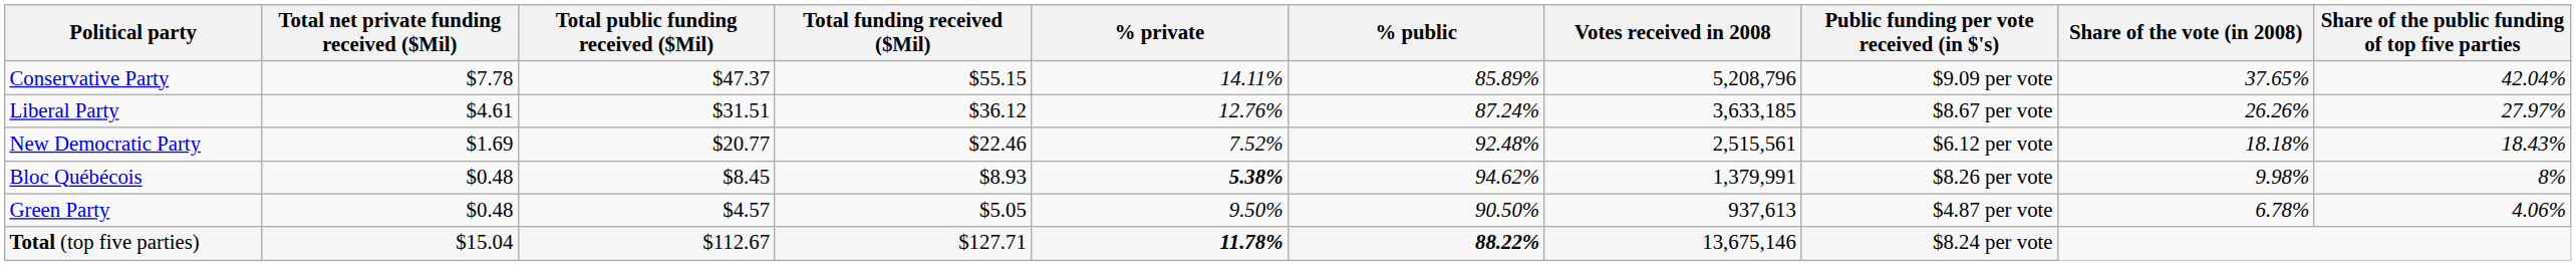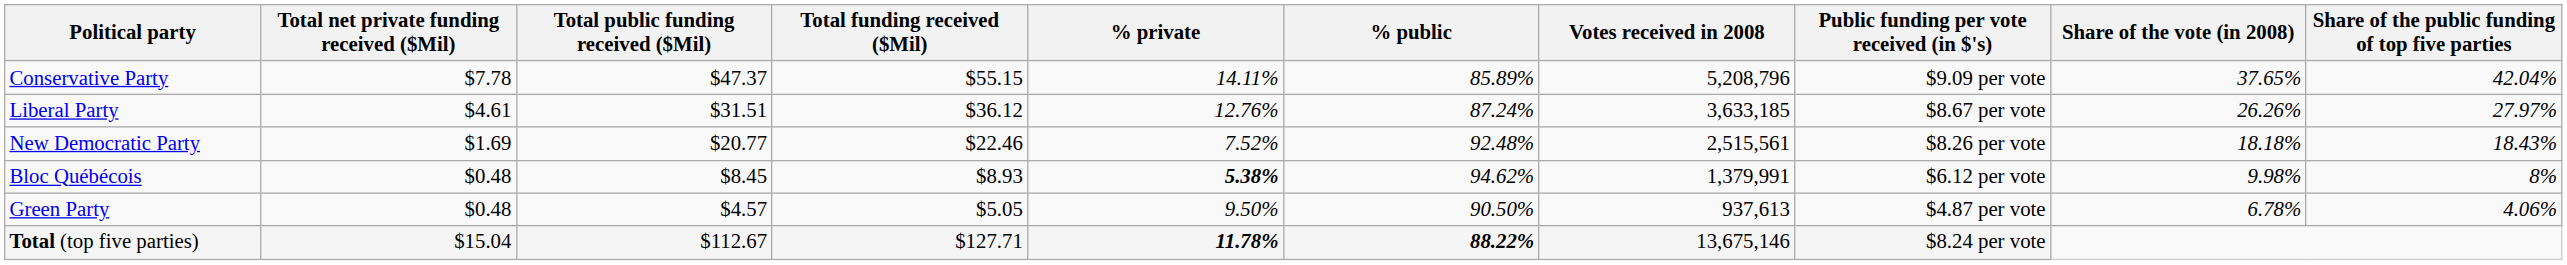 <table class="wikitable" bgcolor="#cccccc" style="border:1px solid #cccccc; text-align: right">
 <tr style="text-align:center">
 <th>Political party</th>
 <th width="10%">Total net private funding received ($Mil)</th>
 <th width="10%">Total public funding received ($Mil)</th>
 <th width="10%">Total funding received ($Mil)</th>
 <th width="10%">% private</th>
 <th width="10%">% public</th>
 <th width="10%">Votes received in 2008</th>
 <th width="10%">Public funding per vote received (in $'s)</th>
 <th width="10%">Share of the vote (in 2008)</th>
 <th width="10%">Share of the public funding of top five parties</th>
 </tr>
 <tr>
 <td align="left"><a href='#'>Conservative Party</a></td>
 <td>$7.78</td>
 <td>$47.37</td>
 <td>$55.15</td>
 <td><em>14.11%</em></td>
 <td><em>85.89%</em></td>
 <td>5,208,796</td>
 <td>$9.09 per vote</td>
 <td><em>37.65%</em></td>
 <td><em>42.04%</em></td>
 </tr>
 <tr>
 <td align="left"><a href='#'>Liberal Party</a></td>
 <td>$4.61</td>
 <td>$31.51</td>
 <td>$36.12</td>
 <td><em>12.76%</em></td>
 <td><em>87.24%</em></td>
 <td>3,633,185</td>
 <td>$8.67 per vote</td>
 <td><em>26.26%</em></td>
 <td><em>27.97%</em></td>
 </tr>
 <tr>
 <td align="left"><a href='#'>New Democratic Party</a></td>
 <td>$1.69</td>
 <td>$20.77</td>
 <td>$22.46</td>
 <td><em>7.52%</em></td>
 <td><em>92.48%</em></td>
 <td>2,515,561</td>
-<td>$6.12 per vote</td>
+<td>$8.26 per vote</td>
 <td><em>18.18%</em></td>
 <td><em>18.43%</em></td>
 </tr>
 <tr>
 <td align="left"><a href='#'>Bloc Québécois</a></td>
 <td>$0.48</td>
 <td>$8.45</td>
 <td>$8.93</td>
 <td><strong><em>5.38%</em></strong></td>
 <td><em>94.62%</em></td>
 <td>1,379,991</td>
-<td>$8.26 per vote</td>
+<td>$6.12 per vote</td>
 <td><em>9.98%</em></td>
 <td><em>8%</em></td>
 </tr>
 <tr>
 <td align="left"><a href='#'>Green Party</a></td>
 <td>$0.48</td>
 <td>$4.57</td>
 <td>$5.05</td>
 <td><em>9.50%</em></td>
 <td><em>90.50%</em></td>
 <td>937,613</td>
 <td>$4.87 per vote</td>
 <td><em>6.78%</em></td>
 <td><em>4.06%</em></td>
 </tr>
 <tr style="background:#f5f5f5;">
 <td style="text-align:left"><strong>Total</strong> (top five parties)</td>
 <td>$15.04</td>
 <td>$112.67</td>
 <td>$127.71</td>
 <td><strong><em>11.78%</em></strong></td>
 <td><strong><em>88.22%</em></strong></td>
 <td>13,675,146</td>
 <td>$8.24 per vote</td>
 </tr>
 </table>
